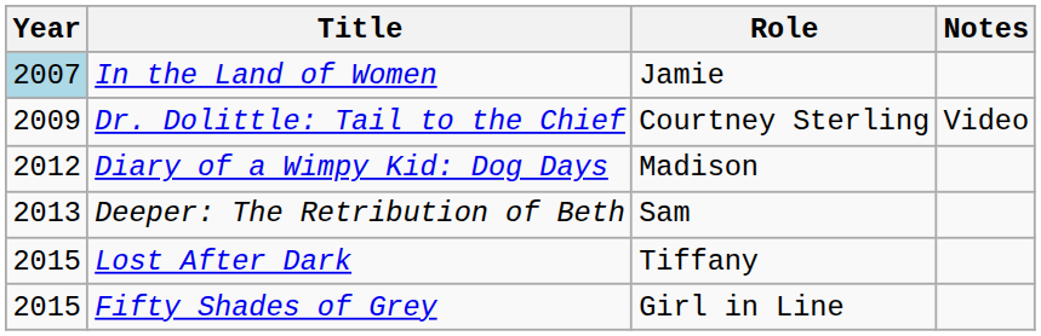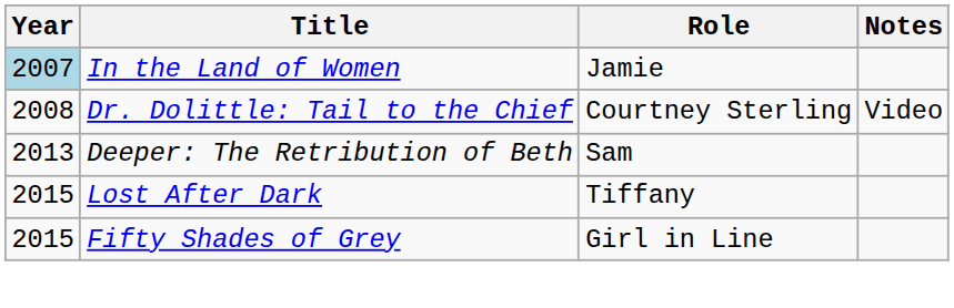 <table class="wikitable sortable">
 <tr>
 <th>Year</th>
 <th>Title</th>
 <th>Role</th>
 <th class="unsortable">Notes</th>
 </tr>
 <tr>
 <td style="background: lightblue;">2007</td>
 <td><em><a href='#'>In the Land of Women</a></em></td>
 <td>Jamie</td>
 <td></td>
 </tr>
 <tr>
-<td>2009</td>
+<td>2008</td>
 <td><em><a href='#'>Dr. Dolittle: Tail to the Chief</a></em></td>
 <td>Courtney Sterling</td>
 <td>Video</td>
-</tr>
-<tr>
-<td>2012</td>
-<td><em><a href='#'>Diary of a Wimpy Kid: Dog Days</a></em></td>
-<td>Madison</td>
-<td></td>
 </tr>
 <tr>
 <td>2013</td>
 <td><em>Deeper: The Retribution of Beth</em></td>
 <td>Sam</td>
 <td></td>
 </tr>
 <tr>
 <td>2015</td>
 <td><em><a href='#'>Lost After Dark</a></em></td>
 <td>Tiffany</td>
 <td></td>
 </tr>
 <tr>
 <td>2015</td>
 <td><em><a href='#'>Fifty Shades of Grey</a></em></td>
 <td>Girl in Line</td>
 <td></td>
 </tr>
 </table>
